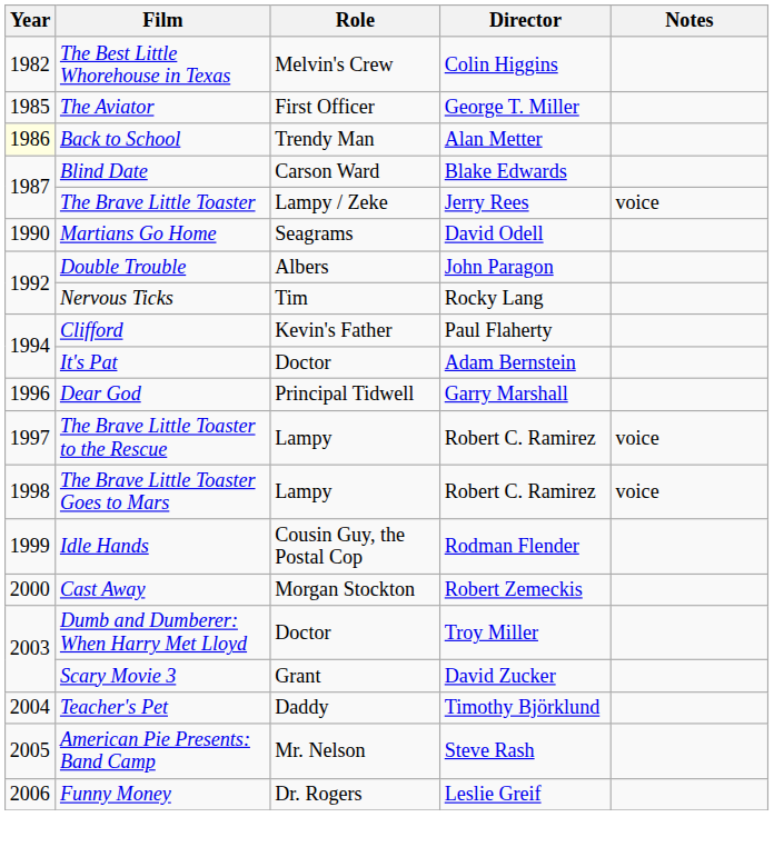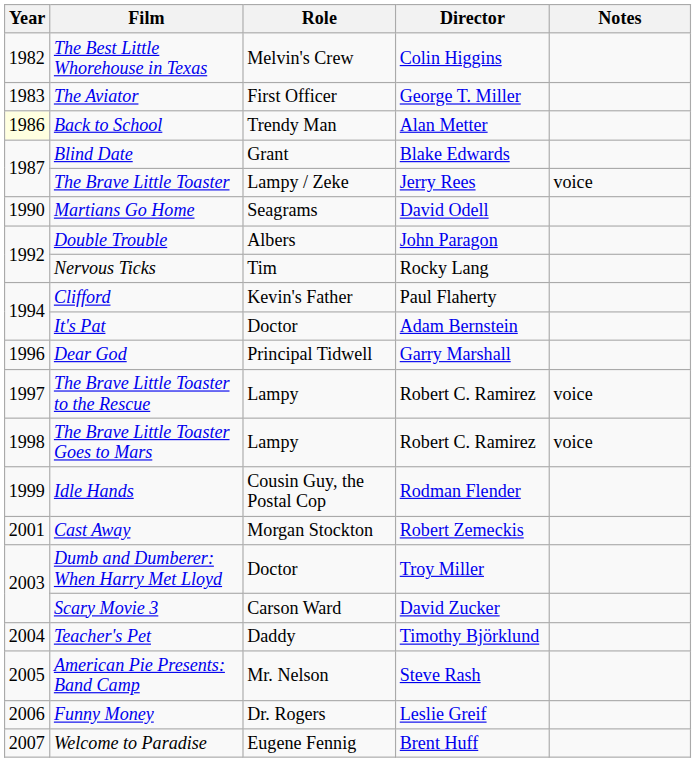 <table class="wikitable">
 <tr>
 <th width="33">Year</th>
 <th width="225">Film</th>
 <th width="175">Role</th>
 <th width="175">Director</th>
 <th width="175">Notes</th>
 </tr>
 <tr>
 <td>1982</td>
 <td><em><a href='#'>The Best Little Whorehouse in Texas</a></em></td>
 <td>Melvin's Crew</td>
 <td><a href='#'>Colin Higgins</a></td>
 <td></td>
 </tr>
 <tr>
-<td>1985</td>
+<td>1983</td>
 <td><em><a href='#'>The Aviator</a></em></td>
 <td>First Officer</td>
 <td><a href='#'>George T. Miller</a></td>
 <td></td>
 </tr>
 <tr>
 <td style="background: lightyellow;">1986</td>
 <td><em><a href='#'>Back to School</a></em></td>
 <td>Trendy Man</td>
 <td><a href='#'>Alan Metter</a></td>
 <td></td>
 </tr>
 <tr>
 <td rowspan="2">1987</td>
 <td><em><a href='#'>Blind Date</a></em></td>
-<td>Carson Ward</td>
+<td>Grant</td>
 <td><a href='#'>Blake Edwards</a></td>
 <td></td>
 </tr>
 <tr>
 <td><em><a href='#'>The Brave Little Toaster</a></em></td>
 <td>Lampy / Zeke</td>
 <td><a href='#'>Jerry Rees</a></td>
 <td>voice</td>
 </tr>
 <tr>
 <td>1990</td>
 <td><em><a href='#'>Martians Go Home</a></em></td>
 <td>Seagrams</td>
 <td><a href='#'>David Odell</a></td>
 <td></td>
 </tr>
 <tr>
 <td rowspan="2">1992</td>
 <td><em><a href='#'>Double Trouble</a></em></td>
 <td>Albers</td>
 <td><a href='#'>John Paragon</a></td>
 <td></td>
 </tr>
 <tr>
 <td><em>Nervous Ticks</em></td>
 <td>Tim</td>
 <td>Rocky Lang</td>
 <td></td>
 </tr>
 <tr>
 <td rowspan="2">1994</td>
 <td><em><a href='#'>Clifford</a></em></td>
 <td>Kevin's Father</td>
 <td>Paul Flaherty</td>
 <td></td>
 </tr>
 <tr>
 <td><em><a href='#'>It's Pat</a></em></td>
 <td>Doctor</td>
 <td><a href='#'>Adam Bernstein</a></td>
 <td></td>
 </tr>
 <tr>
 <td>1996</td>
 <td><em><a href='#'>Dear God</a></em></td>
 <td>Principal Tidwell</td>
 <td><a href='#'>Garry Marshall</a></td>
 <td></td>
 </tr>
 <tr>
 <td>1997</td>
 <td><em><a href='#'>The Brave Little Toaster to the Rescue</a></em></td>
 <td>Lampy</td>
 <td>Robert C. Ramirez</td>
 <td>voice</td>
 </tr>
 <tr>
 <td>1998</td>
 <td><em><a href='#'>The Brave Little Toaster Goes to Mars</a></em></td>
 <td>Lampy</td>
 <td>Robert C. Ramirez</td>
 <td>voice</td>
 </tr>
 <tr>
 <td>1999</td>
 <td><em><a href='#'>Idle Hands</a></em></td>
 <td>Cousin Guy, the Postal Cop</td>
 <td><a href='#'>Rodman Flender</a></td>
 <td></td>
 </tr>
 <tr>
-<td>2000</td>
+<td>2001</td>
 <td><em><a href='#'>Cast Away</a></em></td>
 <td>Morgan Stockton</td>
 <td><a href='#'>Robert Zemeckis</a></td>
 <td></td>
 </tr>
 <tr>
 <td rowspan="2">2003</td>
 <td><em><a href='#'>Dumb and Dumberer: When Harry Met Lloyd</a></em></td>
 <td>Doctor</td>
 <td><a href='#'>Troy Miller</a></td>
 <td></td>
 </tr>
 <tr>
 <td><em><a href='#'>Scary Movie 3</a></em></td>
-<td>Grant</td>
+<td>Carson Ward</td>
 <td><a href='#'>David Zucker</a></td>
 <td></td>
 </tr>
 <tr>
 <td>2004</td>
 <td><em><a href='#'>Teacher's Pet</a></em></td>
 <td>Daddy</td>
 <td><a href='#'>Timothy Björklund</a></td>
 <td></td>
 </tr>
 <tr>
 <td>2005</td>
 <td><em><a href='#'>American Pie Presents: Band Camp</a></em></td>
 <td>Mr. Nelson</td>
 <td><a href='#'>Steve Rash</a></td>
 <td></td>
 </tr>
 <tr>
 <td>2006</td>
 <td><em><a href='#'>Funny Money</a></em></td>
 <td>Dr. Rogers</td>
 <td><a href='#'>Leslie Greif</a></td>
 <td></td>
 </tr>
+<tr>
+<td>2007</td>
+<td><em>Welcome to Paradise</em></td>
+<td>Eugene Fennig</td>
+<td><a href='#'>Brent Huff</a></td>
+<td></td>
+</tr>
 </table>
